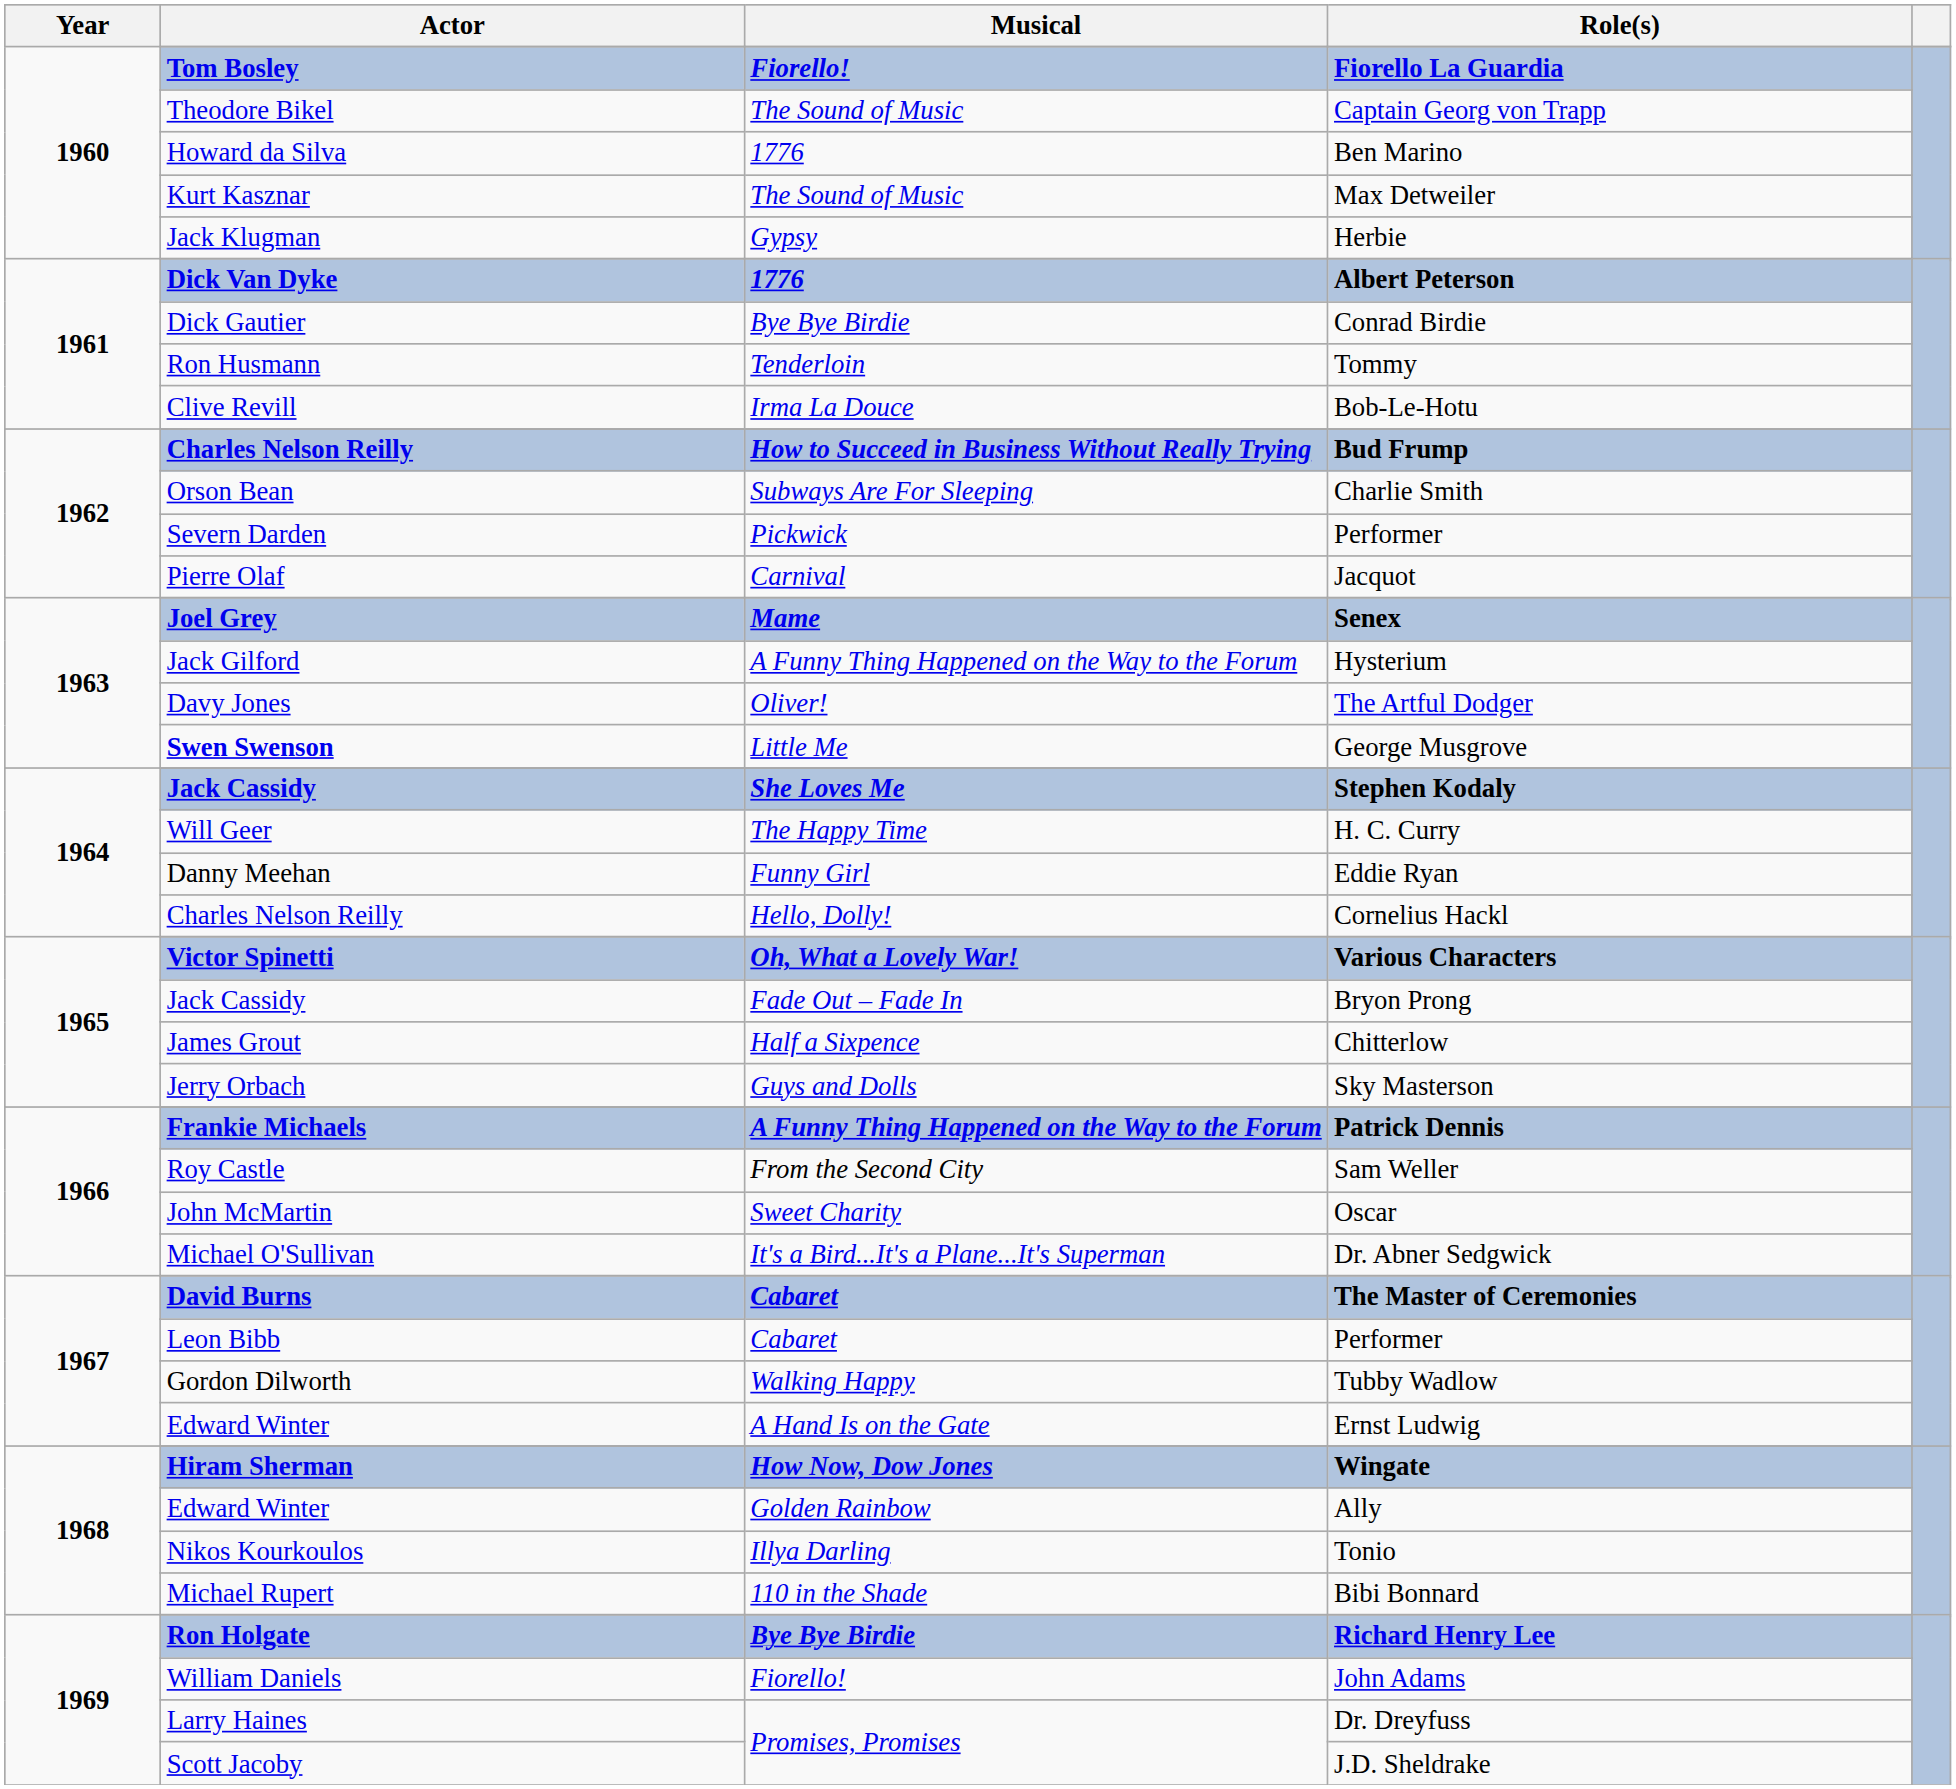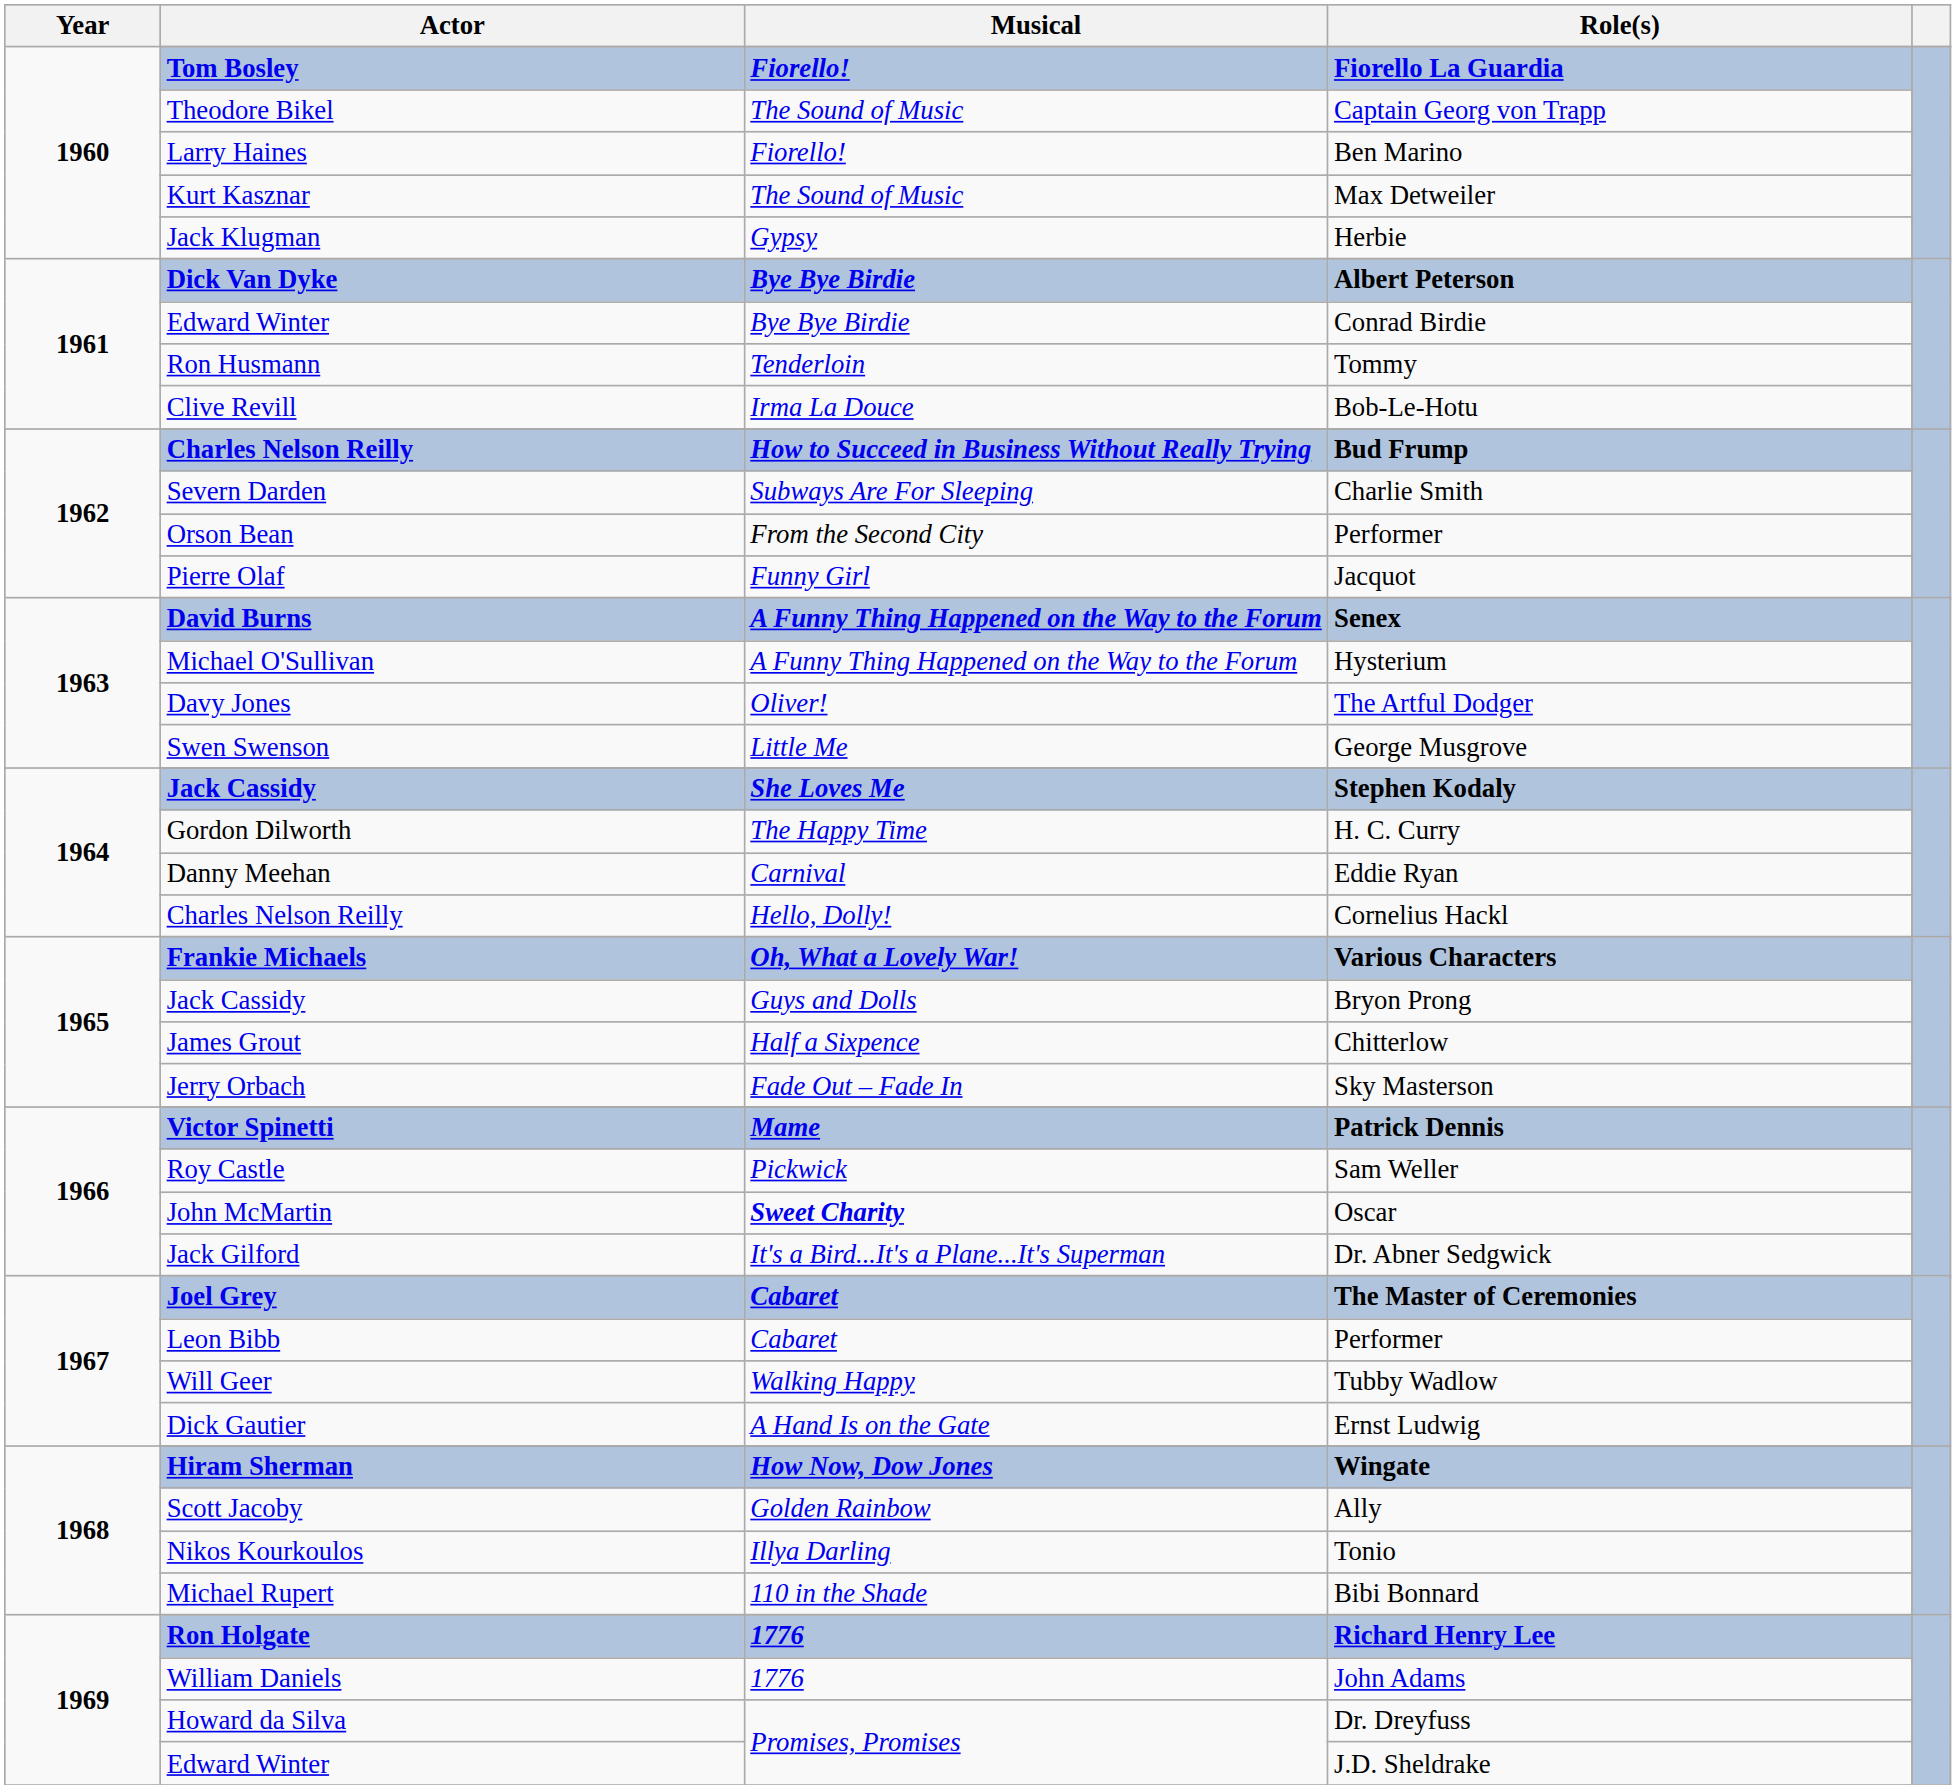 <table class="wikitable sortable">
 <tr>
 <th scope="col" style="width:8%;">Year</th>
 <th scope="col" style="width:30%;">Actor</th>
 <th scope="col" style="width:30%;">Musical</th>
 <th scope="col" style="width:30%;">Role(s)</th>
 <th scope="col" style="width:2%;" class="unsortable"></th>
 </tr>
 <tr>
 <td rowspan="6" align="center"><strong>1960</strong> <br> </td>
 </tr>
 <tr style="background:#B0C4DE">
 <td><strong><a href='#'>Tom Bosley</a></strong></td>
 <td><strong><em><a href='#'>Fiorello!</a></em></strong></td>
 <td><strong><a href='#'>Fiorello La Guardia</a></strong></td>
 <td rowspan="6" align="center"></td>
 </tr>
 <tr>
 <td><a href='#'>Theodore Bikel</a></td>
 <td><em><a href='#'>The Sound of Music</a></em></td>
 <td><a href='#'>Captain Georg von Trapp</a></td>
 </tr>
 <tr>
-<td><a href='#'>Howard da Silva</a></td>
-<td><em><a href='#'>1776</a></em></td>
+<td><a href='#'>Larry Haines</a></td>
+<td><em><a href='#'>Fiorello!</a></em></td>
 <td>Ben Marino</td>
 </tr>
 <tr>
 <td><a href='#'>Kurt Kasznar</a></td>
 <td><em><a href='#'>The Sound of Music</a></em></td>
 <td>Max Detweiler</td>
 </tr>
 <tr>
 <td><a href='#'>Jack Klugman</a></td>
 <td><em><a href='#'>Gypsy</a></em></td>
 <td>Herbie</td>
 </tr>
 <tr>
 <td rowspan="5" align="center"><strong>1961</strong> <br> </td>
 </tr>
 <tr style="background:#B0C4DE">
 <td><strong><a href='#'>Dick Van Dyke</a></strong></td>
-<td><strong><em><a href='#'>1776</a></em></strong></td>
+<td><strong><em><a href='#'>Bye Bye Birdie</a></em></strong></td>
 <td><strong>Albert Peterson</strong></td>
 <td rowspan="5" align="center"></td>
 </tr>
 <tr>
-<td><a href='#'>Dick Gautier</a></td>
+<td><a href='#'>Edward Winter</a></td>
 <td><em><a href='#'>Bye Bye Birdie</a></em></td>
 <td>Conrad Birdie</td>
 </tr>
 <tr>
 <td><a href='#'>Ron Husmann</a></td>
 <td><em><a href='#'>Tenderloin</a></em></td>
 <td>Tommy</td>
 </tr>
 <tr>
 <td><a href='#'>Clive Revill</a></td>
 <td><em><a href='#'>Irma La Douce</a></em></td>
 <td>Bob-Le-Hotu</td>
 </tr>
 <tr>
 <td rowspan="5" align="center"><strong>1962</strong> <br> </td>
 </tr>
 <tr style="background:#B0C4DE">
 <td><strong><a href='#'>Charles Nelson Reilly</a></strong></td>
 <td><strong><em><a href='#'>How to Succeed in Business Without Really Trying</a></em></strong></td>
 <td><strong>Bud Frump</strong></td>
 <td rowspan="5" align="center"></td>
 </tr>
 <tr>
-<td><a href='#'>Orson Bean</a></td>
+<td><a href='#'>Severn Darden</a></td>
 <td><em><a href='#'>Subways Are For Sleeping</a></em></td>
 <td>Charlie Smith</td>
 </tr>
 <tr>
-<td><a href='#'>Severn Darden</a></td>
-<td><em><a href='#'>Pickwick</a></em></td>
+<td><a href='#'>Orson Bean</a></td>
+<td><em>From the Second City</em></td>
 <td>Performer</td>
 </tr>
 <tr>
 <td><a href='#'>Pierre Olaf</a></td>
-<td><em><a href='#'>Carnival</a></em></td>
+<td><em><a href='#'>Funny Girl</a></em></td>
 <td>Jacquot</td>
 </tr>
 <tr>
 <td rowspan="5" align="center"><strong>1963</strong> <br> </td>
 </tr>
 <tr style="background:#B0C4DE">
-<td><strong><a href='#'>Joel Grey</a></strong></td>
-<td><strong><em><a href='#'>Mame</a></em></strong></td>
+<td><strong><a href='#'>David Burns</a></strong></td>
+<td><strong><em><a href='#'>A Funny Thing Happened on the Way to the Forum</a></em></strong></td>
 <td><strong>Senex</strong></td>
 <td rowspan="5" align="center"></td>
 </tr>
 <tr>
-<td><a href='#'>Jack Gilford</a></td>
+<td><a href='#'>Michael O'Sullivan</a></td>
 <td><em><a href='#'>A Funny Thing Happened on the Way to the Forum</a></em></td>
 <td>Hysterium</td>
 </tr>
 <tr>
 <td><a href='#'>Davy Jones</a></td>
 <td><em><a href='#'>Oliver!</a></em></td>
 <td><a href='#'>The Artful Dodger</a></td>
 </tr>
 <tr>
-<td><strong><a href='#'>Swen Swenson</a></strong></td>
+<td><a href='#'>Swen Swenson</a></td>
 <td><em><a href='#'>Little Me</a></em></td>
 <td>George Musgrove</td>
 </tr>
 <tr>
 <td rowspan="5" align="center"><strong>1964</strong> <br> </td>
 </tr>
 <tr style="background:#B0C4DE">
 <td><strong><a href='#'>Jack Cassidy</a></strong></td>
 <td><strong><em><a href='#'>She Loves Me</a></em></strong></td>
 <td><strong>Stephen Kodaly</strong></td>
 <td rowspan="5" align="center"></td>
 </tr>
 <tr>
-<td><a href='#'>Will Geer</a></td>
+<td>Gordon Dilworth</td>
 <td><em><a href='#'>The Happy Time</a></em></td>
 <td>H. C. Curry</td>
 </tr>
 <tr>
 <td>Danny Meehan</td>
-<td><em><a href='#'>Funny Girl</a></em></td>
+<td><em><a href='#'>Carnival</a></em></td>
 <td>Eddie Ryan</td>
 </tr>
 <tr>
 <td><a href='#'>Charles Nelson Reilly</a></td>
 <td><em><a href='#'>Hello, Dolly!</a></em></td>
 <td>Cornelius Hackl</td>
 </tr>
 <tr>
 <td rowspan="5" align="center"><strong>1965</strong> <br> </td>
 </tr>
 <tr style="background:#B0C4DE">
-<td><strong><a href='#'>Victor Spinetti</a></strong></td>
+<td><strong><a href='#'>Frankie Michaels</a></strong></td>
 <td><strong><em><a href='#'>Oh, What a Lovely War!</a></em></strong></td>
 <td><strong>Various Characters</strong></td>
 <td rowspan="5" align="center"></td>
 </tr>
 <tr>
 <td><a href='#'>Jack Cassidy</a></td>
-<td><em><a href='#'>Fade Out – Fade In</a></em></td>
+<td><em><a href='#'>Guys and Dolls</a></em></td>
 <td>Bryon Prong</td>
 </tr>
 <tr>
 <td><a href='#'>James Grout</a></td>
 <td><em><a href='#'>Half a Sixpence</a></em></td>
 <td>Chitterlow</td>
 </tr>
 <tr>
 <td><a href='#'>Jerry Orbach</a></td>
-<td><em><a href='#'>Guys and Dolls</a></em></td>
+<td><em><a href='#'>Fade Out – Fade In</a></em></td>
 <td>Sky Masterson</td>
 </tr>
 <tr>
 <td rowspan="5" align="center"><strong>1966</strong> <br> </td>
 </tr>
 <tr style="background:#B0C4DE">
-<td><strong><a href='#'>Frankie Michaels</a></strong></td>
-<td><strong><em><a href='#'>A Funny Thing Happened on the Way to the Forum</a></em></strong></td>
+<td><strong><a href='#'>Victor Spinetti</a></strong></td>
+<td><strong><em><a href='#'>Mame</a></em></strong></td>
 <td><strong>Patrick Dennis</strong></td>
 <td rowspan="5" align="center"></td>
 </tr>
 <tr>
 <td><a href='#'>Roy Castle</a></td>
-<td><em>From the Second City</em></td>
+<td><em><a href='#'>Pickwick</a></em></td>
 <td>Sam Weller</td>
 </tr>
 <tr>
 <td><a href='#'>John McMartin</a></td>
-<td><em><a href='#'>Sweet Charity</a></em></td>
+<td><strong><em><a href='#'>Sweet Charity</a></em></strong></td>
 <td>Oscar</td>
 </tr>
 <tr>
-<td><a href='#'>Michael O'Sullivan</a></td>
+<td><a href='#'>Jack Gilford</a></td>
 <td><em><a href='#'>It's a Bird...It's a Plane...It's Superman</a></em></td>
 <td>Dr. Abner Sedgwick</td>
 </tr>
 <tr>
 <td rowspan="5" align="center"><strong>1967</strong> <br> </td>
 </tr>
 <tr style="background:#B0C4DE">
-<td><strong><a href='#'>David Burns</a></strong></td>
+<td><strong><a href='#'>Joel Grey</a></strong></td>
 <td><strong><em><a href='#'>Cabaret</a></em></strong></td>
 <td><strong>The Master of Ceremonies</strong></td>
 <td rowspan="5" align="center"></td>
 </tr>
 <tr>
 <td><a href='#'>Leon Bibb</a></td>
 <td><em><a href='#'>Cabaret</a></em></td>
 <td>Performer</td>
 </tr>
 <tr>
-<td>Gordon Dilworth</td>
+<td><a href='#'>Will Geer</a></td>
 <td><em><a href='#'>Walking Happy</a></em></td>
 <td>Tubby Wadlow</td>
 </tr>
 <tr>
-<td><a href='#'>Edward Winter</a></td>
+<td><a href='#'>Dick Gautier</a></td>
 <td><em><a href='#'>A Hand Is on the Gate</a></em></td>
 <td>Ernst Ludwig</td>
 </tr>
 <tr>
 <td rowspan="5" align="center"><strong>1968</strong> <br> </td>
 </tr>
 <tr style="background:#B0C4DE">
 <td><strong><a href='#'>Hiram Sherman</a></strong></td>
 <td><strong><em><a href='#'>How Now, Dow Jones</a></em></strong></td>
 <td><strong>Wingate</strong></td>
 <td rowspan="5" align="center"></td>
 </tr>
 <tr>
-<td><a href='#'>Edward Winter</a></td>
+<td><a href='#'>Scott Jacoby</a></td>
 <td><em><a href='#'>Golden Rainbow</a></em></td>
 <td>Ally</td>
 </tr>
 <tr>
 <td><a href='#'>Nikos Kourkoulos</a></td>
 <td><em><a href='#'>Illya Darling</a></em></td>
 <td>Tonio</td>
 </tr>
 <tr>
 <td><a href='#'>Michael Rupert</a></td>
 <td><em><a href='#'>110 in the Shade</a></em></td>
 <td>Bibi Bonnard</td>
 </tr>
 <tr>
 <td rowspan="5" align="center"><strong>1969</strong> <br> </td>
 </tr>
 <tr style="background:#B0C4DE">
 <td><strong><a href='#'>Ron Holgate</a></strong></td>
-<td><strong><em><a href='#'>Bye Bye Birdie</a></em></strong></td>
+<td><strong><em><a href='#'>1776</a></em></strong></td>
 <td><strong><a href='#'>Richard Henry Lee</a></strong></td>
 <td rowspan="5" align="center"></td>
 </tr>
 <tr>
 <td><a href='#'>William Daniels</a> </td>
-<td><em><a href='#'>Fiorello!</a></em></td>
+<td><em><a href='#'>1776</a></em></td>
 <td><a href='#'>John Adams</a></td>
 </tr>
 <tr>
-<td><a href='#'>Larry Haines</a></td>
+<td><a href='#'>Howard da Silva</a></td>
 <td rowspan="2"><em><a href='#'>Promises, Promises</a></em></td>
 <td>Dr. Dreyfuss</td>
 </tr>
 <tr>
-<td><a href='#'>Scott Jacoby</a></td>
+<td><a href='#'>Edward Winter</a></td>
 <td>J.D. Sheldrake</td>
 </tr>
 </table>
